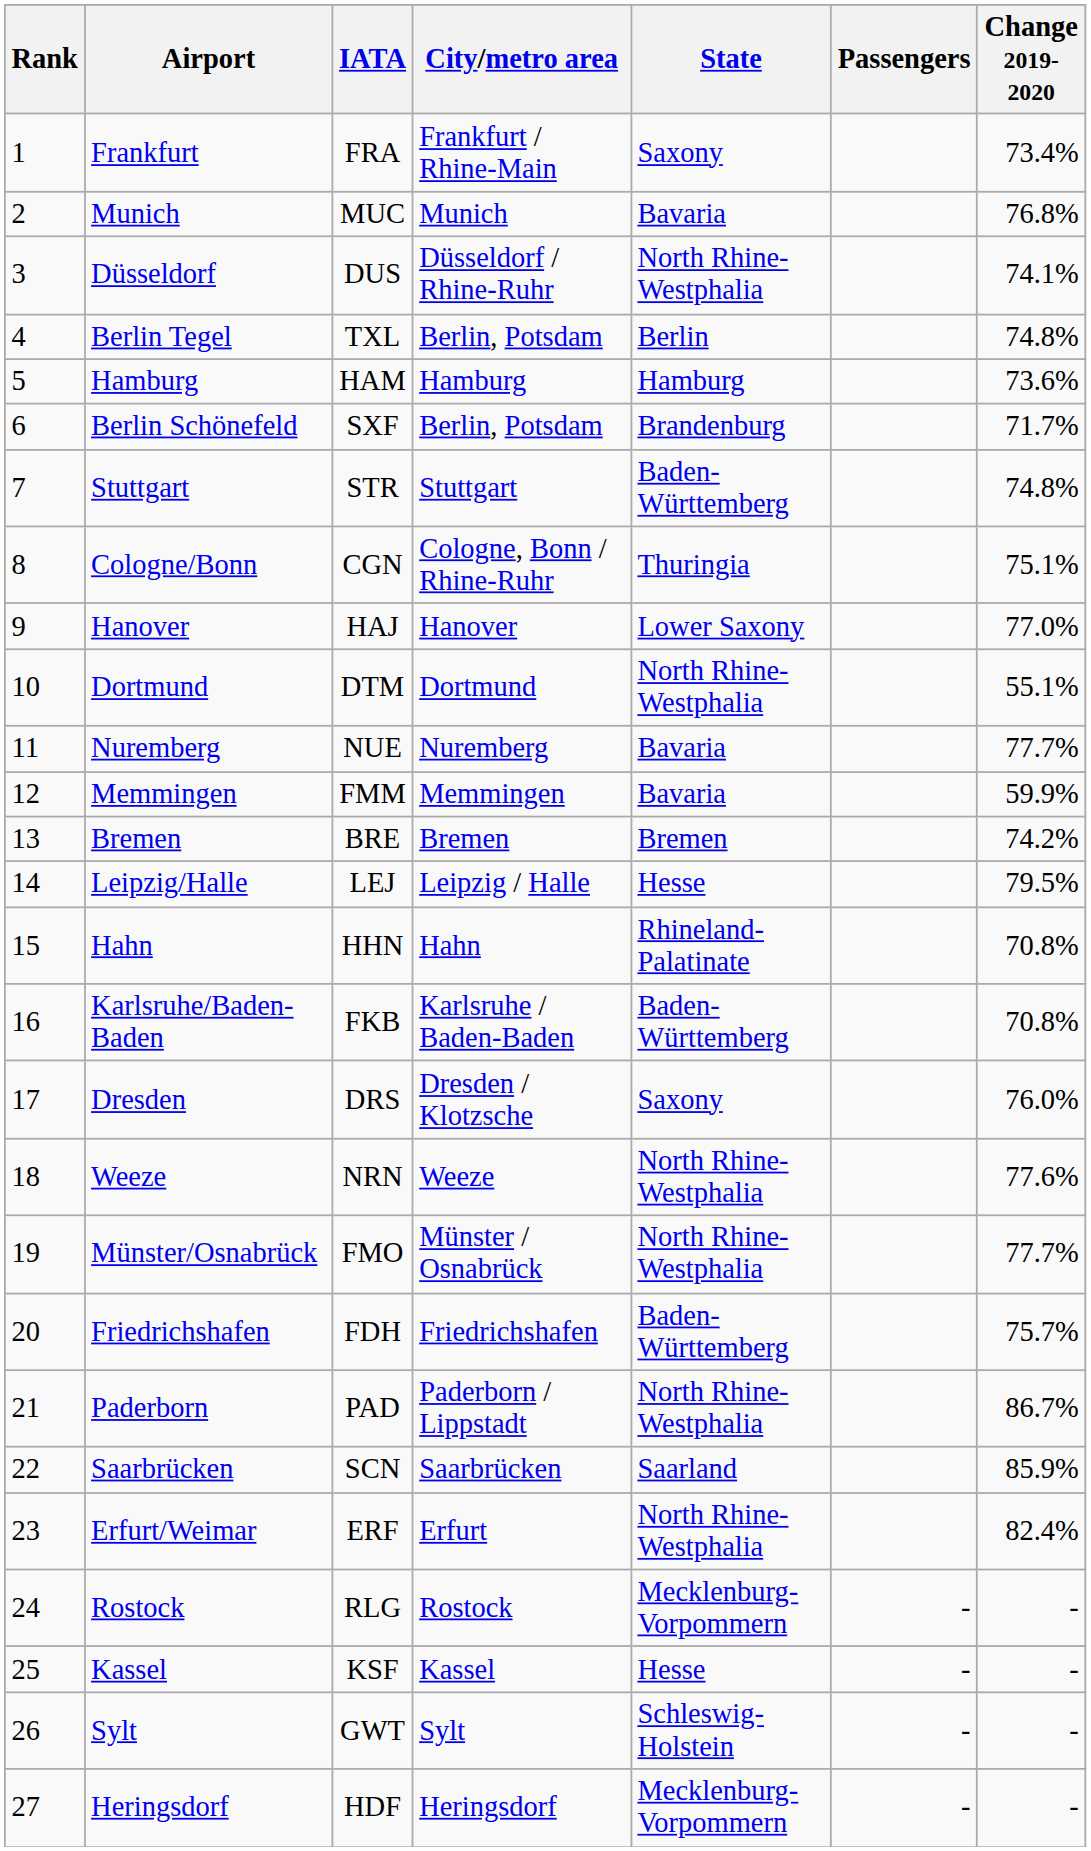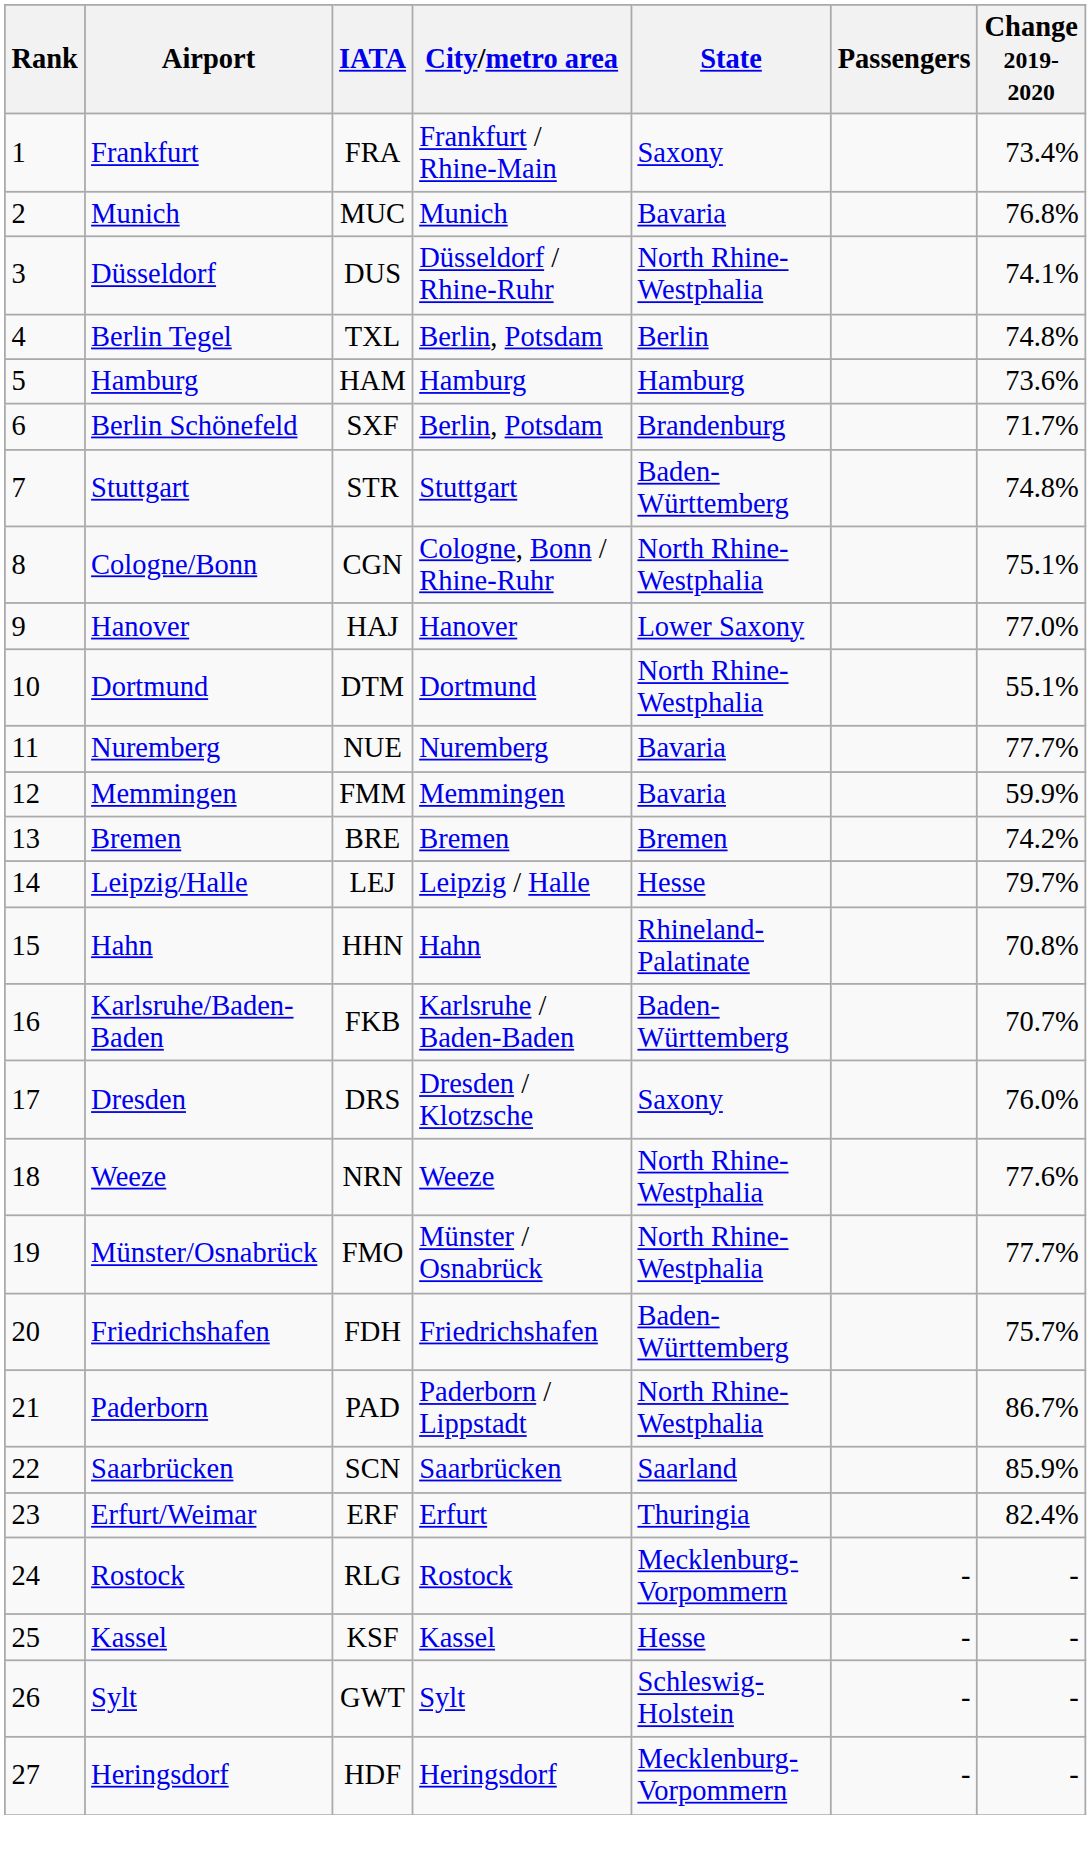 <table class="wikitable sortable">
 <tr>
 <th>Rank</th>
 <th>Airport</th>
 <th><a href='#'>IATA</a></th>
 <th><a href='#'>City</a>/<a href='#'>metro area</a></th>
 <th><a href='#'>State</a></th>
 <th class="unsortable">Passengers<br></th>
 <th class="unsortable">Change<br><small>2019-2020</small></th>
 </tr>
 <tr>
 <td>1</td>
 <td><a href='#'>Frankfurt</a></td>
 <td style="text-align:center;">FRA</td>
 <td><a href='#'>Frankfurt</a> / <a href='#'>Rhine-Main</a></td>
 <td><a href='#'>Saxony</a></td>
 <td style="text-align:right;"></td>
 <td style="text-align:right;">73.4%</td>
 </tr>
 <tr>
 <td>2</td>
 <td><a href='#'>Munich</a></td>
 <td style="text-align:center;">MUC</td>
 <td><a href='#'>Munich</a></td>
 <td><a href='#'>Bavaria</a></td>
 <td style="text-align:right;"></td>
 <td style="text-align:right;">76.8%</td>
 </tr>
 <tr>
 <td>3</td>
 <td><a href='#'>Düsseldorf</a></td>
 <td style="text-align:center;">DUS</td>
 <td><a href='#'>Düsseldorf</a> / <a href='#'>Rhine-Ruhr</a></td>
 <td><a href='#'>North Rhine-Westphalia</a></td>
 <td style="text-align:right;"></td>
 <td style="text-align:right;">74.1%</td>
 </tr>
 <tr>
 <td>4</td>
 <td><a href='#'>Berlin Tegel</a></td>
 <td style="text-align:center;">TXL</td>
 <td><a href='#'>Berlin</a>, <a href='#'>Potsdam</a></td>
 <td><a href='#'>Berlin</a></td>
 <td style="text-align:right;"></td>
 <td style="text-align:right;">74.8%</td>
 </tr>
 <tr>
 <td>5</td>
 <td><a href='#'>Hamburg</a></td>
 <td style="text-align:center;">HAM</td>
 <td><a href='#'>Hamburg</a></td>
 <td><a href='#'>Hamburg</a></td>
 <td style="text-align:right;"></td>
 <td style="text-align:right;">73.6%</td>
 </tr>
 <tr>
 <td>6</td>
 <td><a href='#'>Berlin Schönefeld</a></td>
 <td style="text-align:center;">SXF</td>
 <td><a href='#'>Berlin</a>, <a href='#'>Potsdam</a></td>
 <td><a href='#'>Brandenburg</a></td>
 <td style="text-align:right;"></td>
 <td style="text-align:right;">71.7%</td>
 </tr>
 <tr>
 <td>7</td>
 <td><a href='#'>Stuttgart</a></td>
 <td style="text-align:center;">STR</td>
 <td><a href='#'>Stuttgart</a></td>
 <td><a href='#'>Baden-Württemberg</a></td>
 <td style="text-align:right;"></td>
 <td style="text-align:right;">74.8%</td>
 </tr>
 <tr>
 <td>8</td>
 <td><a href='#'>Cologne/Bonn</a></td>
 <td style="text-align:center;">CGN</td>
 <td><a href='#'>Cologne</a>, <a href='#'>Bonn</a> / <a href='#'>Rhine-Ruhr</a></td>
-<td><a href='#'>Thuringia</a></td>
+<td><a href='#'>North Rhine-Westphalia</a></td>
 <td style="text-align:right;"></td>
 <td style="text-align:right;">75.1%</td>
 </tr>
 <tr>
 <td>9</td>
 <td><a href='#'>Hanover</a></td>
 <td style="text-align:center;">HAJ</td>
 <td><a href='#'>Hanover</a></td>
 <td><a href='#'>Lower Saxony</a></td>
 <td style="text-align:right;"></td>
 <td style="text-align:right;">77.0%</td>
 </tr>
 <tr>
 <td>10</td>
 <td><a href='#'>Dortmund</a></td>
 <td style="text-align:center;">DTM</td>
 <td><a href='#'>Dortmund</a></td>
 <td><a href='#'>North Rhine-Westphalia</a></td>
 <td style="text-align:right;"></td>
 <td style="text-align:right;">55.1%</td>
 </tr>
 <tr>
 <td>11</td>
 <td><a href='#'>Nuremberg</a></td>
 <td style="text-align:center;">NUE</td>
 <td><a href='#'>Nuremberg</a></td>
 <td><a href='#'>Bavaria</a></td>
 <td style="text-align:right;"></td>
 <td style="text-align:right;">77.7%</td>
 </tr>
 <tr>
 <td>12</td>
 <td><a href='#'>Memmingen</a></td>
 <td style="text-align:center;">FMM</td>
 <td><a href='#'>Memmingen</a></td>
 <td><a href='#'>Bavaria</a></td>
 <td style="text-align:right;"></td>
 <td style="text-align:right;">59.9%</td>
 </tr>
 <tr>
 <td>13</td>
 <td><a href='#'>Bremen</a></td>
 <td style="text-align:center;">BRE</td>
 <td><a href='#'>Bremen</a></td>
 <td><a href='#'>Bremen</a></td>
 <td style="text-align:right;"></td>
 <td style="text-align:right;">74.2%</td>
 </tr>
 <tr>
 <td>14</td>
 <td><a href='#'>Leipzig/Halle</a></td>
 <td style="text-align:center;">LEJ</td>
 <td><a href='#'>Leipzig</a> / <a href='#'>Halle</a></td>
 <td><a href='#'>Hesse</a></td>
 <td style="text-align:right;"></td>
-<td style="text-align:right;">79.5%</td>
+<td style="text-align:right;">79.7%</td>
 </tr>
 <tr>
 <td>15</td>
 <td><a href='#'>Hahn</a></td>
 <td style="text-align:center;">HHN</td>
 <td><a href='#'>Hahn</a></td>
 <td><a href='#'>Rhineland-Palatinate</a></td>
 <td style="text-align:right;"></td>
 <td style="text-align:right;">70.8%</td>
 </tr>
 <tr>
 <td>16</td>
 <td><a href='#'>Karlsruhe/Baden-Baden</a></td>
 <td style="text-align:center;">FKB</td>
 <td><a href='#'>Karlsruhe</a> / <a href='#'>Baden-Baden</a></td>
 <td><a href='#'>Baden-Württemberg</a></td>
 <td style="text-align:right;"></td>
-<td style="text-align:right;">70.8%</td>
+<td style="text-align:right;">70.7%</td>
 </tr>
 <tr>
 <td>17</td>
 <td><a href='#'>Dresden</a></td>
 <td style="text-align:center;">DRS</td>
 <td><a href='#'>Dresden</a> / <a href='#'>Klotzsche</a></td>
 <td><a href='#'>Saxony</a></td>
 <td style="text-align:right;"></td>
 <td style="text-align:right;">76.0%</td>
 </tr>
 <tr>
 <td>18</td>
 <td><a href='#'>Weeze</a></td>
 <td style="text-align:center;">NRN</td>
 <td><a href='#'>Weeze</a></td>
 <td><a href='#'>North Rhine-Westphalia</a></td>
 <td style="text-align:right;"></td>
 <td style="text-align:right;">77.6%</td>
 </tr>
 <tr>
 <td>19</td>
 <td><a href='#'>Münster/Osnabrück</a></td>
 <td style="text-align:center;">FMO</td>
 <td><a href='#'>Münster</a> / <a href='#'>Osnabrück</a></td>
 <td><a href='#'>North Rhine-Westphalia</a></td>
 <td style="text-align:right;"></td>
 <td style="text-align:right;">77.7%</td>
 </tr>
 <tr>
 <td>20</td>
 <td><a href='#'>Friedrichshafen</a></td>
 <td style="text-align:center;">FDH</td>
 <td><a href='#'>Friedrichshafen</a></td>
 <td><a href='#'>Baden-Württemberg</a></td>
 <td style="text-align:right;"></td>
 <td style="text-align:right;">75.7%</td>
 </tr>
 <tr>
 <td>21</td>
 <td><a href='#'>Paderborn</a></td>
 <td style="text-align:center;">PAD</td>
 <td><a href='#'>Paderborn</a> / <a href='#'>Lippstadt</a></td>
 <td><a href='#'>North Rhine-Westphalia</a></td>
 <td style="text-align:right;"></td>
 <td style="text-align:right;">86.7%</td>
 </tr>
 <tr>
 <td>22</td>
 <td><a href='#'>Saarbrücken</a></td>
 <td style="text-align:center;">SCN</td>
 <td><a href='#'>Saarbrücken</a></td>
 <td><a href='#'>Saarland</a></td>
 <td style="text-align:right;"></td>
 <td style="text-align:right;">85.9%</td>
 </tr>
 <tr>
 <td>23</td>
 <td><a href='#'>Erfurt/Weimar</a></td>
 <td style="text-align:center;">ERF</td>
 <td><a href='#'>Erfurt</a></td>
-<td><a href='#'>North Rhine-Westphalia</a></td>
+<td><a href='#'>Thuringia</a></td>
 <td style="text-align:right;"></td>
 <td style="text-align:right;">82.4%</td>
 </tr>
 <tr>
 <td>24</td>
 <td><a href='#'>Rostock</a></td>
 <td style="text-align:center;">RLG</td>
 <td><a href='#'>Rostock</a></td>
 <td><a href='#'>Mecklenburg-Vorpommern</a></td>
 <td style="text-align:right;">-</td>
 <td style="text-align:right;">-</td>
 </tr>
 <tr>
 <td>25</td>
 <td><a href='#'>Kassel</a></td>
 <td style="text-align:center;">KSF</td>
 <td><a href='#'>Kassel</a></td>
 <td><a href='#'>Hesse</a></td>
 <td style="text-align:right;">-</td>
 <td style="text-align:right;">-</td>
 </tr>
 <tr>
 <td>26</td>
 <td><a href='#'>Sylt</a></td>
 <td style="text-align:center;">GWT</td>
 <td><a href='#'>Sylt</a></td>
 <td><a href='#'>Schleswig-Holstein</a></td>
 <td style="text-align:right;">-</td>
 <td style="text-align:right;">-</td>
 </tr>
 <tr>
 <td>27</td>
 <td><a href='#'>Heringsdorf</a></td>
 <td style="text-align:center;">HDF</td>
 <td><a href='#'>Heringsdorf</a></td>
 <td><a href='#'>Mecklenburg-Vorpommern</a></td>
 <td style="text-align:right;">-</td>
 <td style="text-align:right;">-</td>
 </tr>
 </table>
